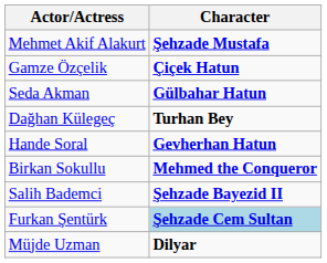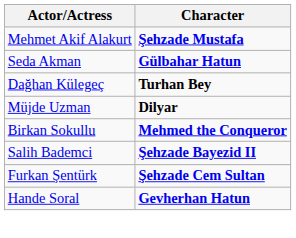 <table class="wikitable">
 <tr>
 <th>Actor/Actress</th>
 <th>Character</th>
 </tr>
 <tr>
 <td><a href='#'>Mehmet Akif Alakurt</a></td>
 <td><strong><a href='#'>Şehzade Mustafa</a></strong></td>
 </tr>
 <tr>
-<td><a href='#'>Gamze Özçelik</a></td>
-<td><strong><a href='#'>Çiçek Hatun</a></strong></td>
-</tr>
-<tr>
 <td><a href='#'>Seda Akman</a></td>
 <td><strong><a href='#'>Gülbahar Hatun</a></strong></td>
 </tr>
 <tr>
 <td><a href='#'>Dağhan Külegeç</a></td>
 <td><strong>Turhan Bey</strong></td>
 </tr>
 <tr>
-<td><a href='#'>Hande Soral</a></td>
-<td><strong><a href='#'>Gevherhan Hatun</a></strong></td>
+<td><a href='#'>Müjde Uzman</a></td>
+<td><strong>Dilyar</strong></td>
 </tr>
 <tr>
 <td><a href='#'>Birkan Sokullu</a></td>
 <td><strong><a href='#'>Mehmed the Conqueror</a></strong></td>
 </tr>
 <tr>
 <td><a href='#'>Salih Bademci</a></td>
 <td><strong><a href='#'>Şehzade Bayezid II</a></strong></td>
 </tr>
 <tr>
 <td><a href='#'>Furkan Şentürk</a></td>
-<td style="background: lightblue;"><strong><a href='#'>Şehzade Cem Sultan</a></strong></td>
+<td><strong><a href='#'>Şehzade Cem Sultan</a></strong></td>
 </tr>
 <tr>
-<td><a href='#'>Müjde Uzman</a></td>
-<td><strong>Dilyar</strong></td>
+<td><a href='#'>Hande Soral</a></td>
+<td><strong><a href='#'>Gevherhan Hatun</a></strong></td>
 </tr>
 </table>
